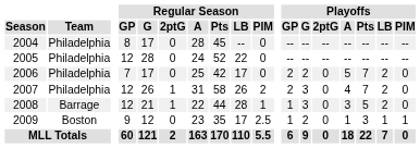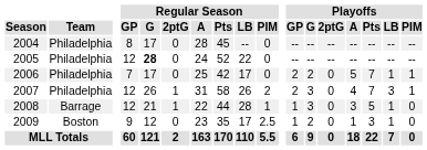 <table style="text-align: center;">
 <tr>
 <th colspan="2" style="background: #ffffff"> </th>
 <th rowspan="9" style="background: #ffffff"> </th>
 <th colspan="7" style="background: #e0e0e0">Regular Season</th>
 <th rowspan="9" style="background: #ffffff"> </th>
 <th colspan="7" style="background: #e0e0e0">Playoffs</th>
 </tr>
 <tr style="background: #e0e0e0">
 <th>Season</th>
 <th>Team</th>
 <th>GP</th>
 <th>G</th>
 <th>2ptG</th>
 <th>A</th>
 <th>Pts</th>
 <th>LB</th>
 <th>PIM</th>
 <th>GP</th>
 <th>G</th>
 <th>2ptG</th>
 <th>A</th>
 <th>Pts</th>
 <th>LB</th>
 <th>PIM</th>
 </tr>
 <tr style="background: #f0f0f0">
 <td>2004</td>
 <td>Philadelphia</td>
 <td>8</td>
 <td>17</td>
 <td>0</td>
 <td>28</td>
 <td>45</td>
 <td>--</td>
 <td>0</td>
 <td>--</td>
 <td>--</td>
 <td>--</td>
 <td>--</td>
 <td>--</td>
 <td>--</td>
 <td>--</td>
 </tr>
 <tr>
 <td>2005</td>
 <td>Philadelphia</td>
 <td>12</td>
-<td>28</td>
+<td><strong>28</strong></td>
 <td>0</td>
 <td>24</td>
 <td>52</td>
 <td>22</td>
 <td>0</td>
 <td>--</td>
 <td>--</td>
 <td>--</td>
 <td>--</td>
 <td>--</td>
 <td>--</td>
 <td>--</td>
 </tr>
 <tr style="background: #f0f0f0">
 <td>2006</td>
 <td>Philadelphia</td>
 <td>7</td>
 <td>17</td>
 <td>0</td>
 <td>25</td>
 <td>42</td>
 <td>17</td>
 <td>0</td>
 <td>2</td>
 <td>2</td>
 <td>0</td>
 <td>5</td>
 <td>7</td>
-<td>2</td>
-<td>0</td>
+<td>1</td>
+<td>1</td>
 </tr>
 <tr>
 <td>2007</td>
 <td>Philadelphia</td>
 <td>12</td>
 <td>26</td>
 <td>1</td>
 <td>31</td>
 <td>58</td>
 <td>26</td>
 <td>2</td>
 <td>2</td>
 <td>3</td>
 <td>0</td>
 <td>4</td>
 <td>7</td>
-<td>2</td>
-<td>0</td>
+<td>3</td>
+<td>1</td>
 </tr>
 <tr style="background: #f0f0f0">
 <td>2008</td>
 <td>Barrage</td>
 <td>12</td>
 <td>21</td>
 <td>1</td>
 <td>22</td>
 <td>44</td>
 <td>28</td>
 <td>1</td>
 <td>1</td>
 <td>3</td>
 <td>0</td>
 <td>3</td>
 <td>5</td>
-<td>2</td>
+<td>1</td>
 <td>0</td>
 </tr>
 <tr>
 <td>2009</td>
 <td>Boston</td>
 <td>9</td>
 <td>12</td>
 <td>0</td>
 <td>23</td>
 <td>35</td>
 <td>17</td>
 <td>2.5</td>
 <td>1</td>
 <td>2</td>
 <td>0</td>
 <td>1</td>
 <td>3</td>
 <td>1</td>
-<td>1</td>
+<td>0</td>
 </tr>
 <tr style="background: #e0e0e0">
 <th colspan="2">MLL Totals</th>
 <th>60</th>
 <th>121</th>
 <th>2</th>
 <th>163</th>
 <th>170</th>
 <th>110</th>
 <th>5.5</th>
 <th>6</th>
 <th>9</th>
 <th>0</th>
 <th>18</th>
 <th>22</th>
 <th>7</th>
 <th>0</th>
 </tr>
 </table>
